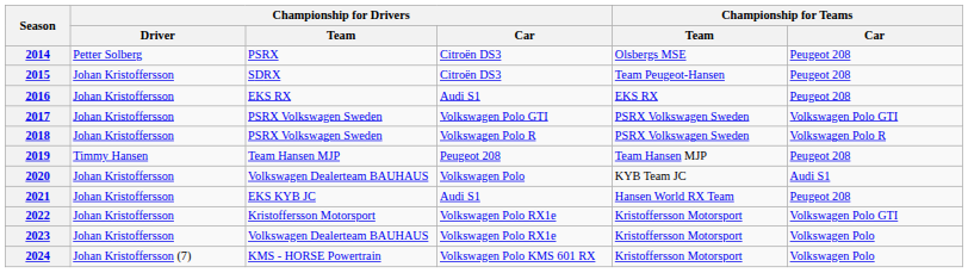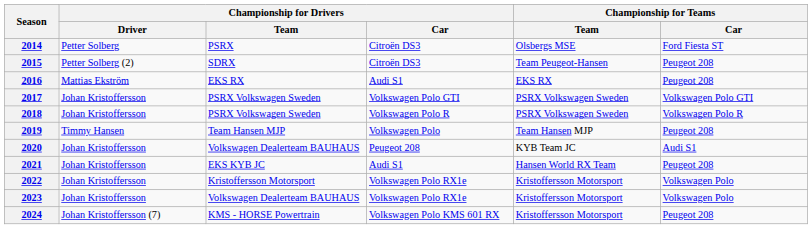 <table class="wikitable" style="font-size:90%;">
 <tr style="background:#efefef;">
 <th rowspan="2" style="width:70px;">Season</th>
 <th colspan="3" style="width:350px;">Championship for Drivers</th>
 <th colspan="2" style="width:350px;">Championship for Teams</th>
 </tr>
 <tr>
 <th style="width:200px;">Driver</th>
 <th style="width:220px;">Team</th>
 <th style="width:200px;">Car</th>
 <th style="width:200px;">Team</th>
 <th style="width:200px;">Car</th>
 </tr>
 <tr>
 <th><a href='#'>2014</a></th>
 <td> <a href='#'>Petter Solberg</a></td>
 <td> <a href='#'>PSRX</a></td>
 <td> <a href='#'>Citroën DS3</a></td>
 <td> <a href='#'>Olsbergs MSE</a></td>
-<td> <a href='#'>Peugeot 208</a></td>
+<td> <a href='#'>Ford Fiesta ST</a></td>
 </tr>
 <tr>
 <th><a href='#'>2015</a></th>
-<td> <a href='#'>Johan Kristoffersson</a></td>
+<td> <a href='#'>Petter Solberg</a> (2)</td>
 <td> <a href='#'>S</a><a href='#'>D</a><a href='#'>RX</a></td>
 <td> <a href='#'>Citroën DS3</a></td>
 <td> <a href='#'>Team Peugeot-Hansen</a></td>
 <td> <a href='#'>Peugeot 208</a></td>
 </tr>
 <tr>
 <th><a href='#'>2016</a></th>
-<td> <a href='#'>Johan Kristoffersson</a></td>
+<td> <a href='#'>Mattias Ekström</a></td>
 <td> <a href='#'>EKS RX</a></td>
 <td> <a href='#'>Audi S1</a></td>
 <td> <a href='#'>EKS RX</a></td>
 <td> <a href='#'>Peugeot 208</a></td>
 </tr>
 <tr>
 <th><a href='#'>2017</a></th>
 <td> <a href='#'>Johan Kristoffersson</a></td>
 <td> <a href='#'>PSRX Volkswagen Sweden</a></td>
 <td> <a href='#'>Volkswagen Polo GTI</a></td>
 <td> <a href='#'>PSRX Volkswagen Sweden</a></td>
 <td> <a href='#'>Volkswagen Polo GTI</a></td>
 </tr>
 <tr>
 <th><a href='#'>2018</a></th>
 <td> <a href='#'>Johan Kristoffersson</a></td>
 <td> <a href='#'>PSRX Volkswagen Sweden</a></td>
 <td> <a href='#'>Volkswagen Polo R</a></td>
 <td> <a href='#'>PSRX Volkswagen Sweden</a></td>
 <td> <a href='#'>Volkswagen Polo R</a></td>
 </tr>
 <tr>
 <th><a href='#'>2019</a></th>
 <td> <a href='#'>Timmy Hansen</a></td>
 <td> <a href='#'>Team Hansen MJP</a></td>
-<td> <a href='#'>Peugeot 208</a></td>
+<td> <a href='#'>Volkswagen Polo</a></td>
 <td> <a href='#'>Team Hansen</a> MJP</td>
 <td> <a href='#'>Peugeot 208</a></td>
 </tr>
 <tr>
 <th><a href='#'>2020</a></th>
 <td> <a href='#'>Johan Kristoffersson</a></td>
 <td> <a href='#'>Volkswagen Dealerteam BAUHAUS</a></td>
-<td> <a href='#'>Volkswagen Polo</a></td>
+<td> <a href='#'>Peugeot 208</a></td>
 <td> KYB Team JC</td>
 <td> <a href='#'>Audi S1</a></td>
 </tr>
 <tr>
 <th><a href='#'>2021</a></th>
 <td> <a href='#'>Johan Kristoffersson</a></td>
 <td> <a href='#'>EKS KYB JC</a></td>
 <td> <a href='#'>Audi S1</a></td>
 <td> <a href='#'>Hansen World RX Team</a></td>
 <td> <a href='#'>Peugeot 208</a></td>
 </tr>
 <tr>
 <th><a href='#'>2022</a></th>
 <td> <a href='#'>Johan Kristoffersson</a></td>
 <td> <a href='#'>Kristoffersson Motorsport</a></td>
 <td> <a href='#'>Volkswagen Polo RX1e</a></td>
 <td> <a href='#'>Kristoffersson Motorsport</a></td>
-<td> <a href='#'>Volkswagen Polo GTI</a></td>
+<td> <a href='#'>Volkswagen Polo</a></td>
 </tr>
 <tr>
 <th><a href='#'>2023</a></th>
 <td> <a href='#'>Johan Kristoffersson</a></td>
 <td> <a href='#'>Volkswagen Dealerteam BAUHAUS</a></td>
 <td> <a href='#'>Volkswagen Polo RX1e</a></td>
 <td align="" center> <a href='#'>Kristoffersson Motorsport</a></td>
 <td> <a href='#'>Volkswagen Polo</a></td>
 </tr>
 <tr>
 <th><a href='#'>2024</a></th>
 <td> <a href='#'>Johan Kristoffersson</a> (7)</td>
 <td> <a href='#'>KMS - HORSE Powertrain</a></td>
 <td> <a href='#'>Volkswagen Polo KMS 601 RX</a></td>
 <td align="" center> <a href='#'>Kristoffersson Motorsport</a></td>
-<td> <a href='#'>Volkswagen Polo</a></td>
+<td> <a href='#'>Peugeot 208</a></td>
 </tr>
 </table>
